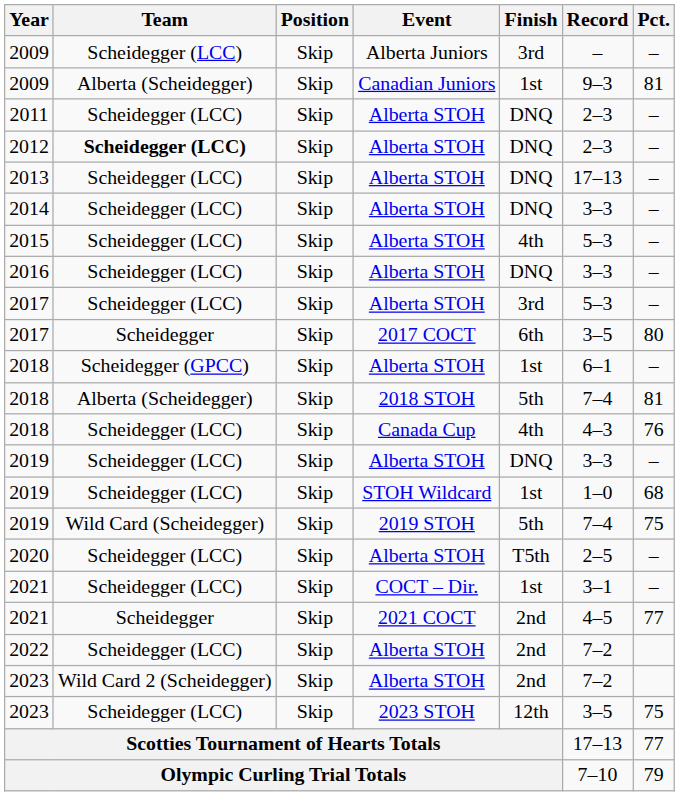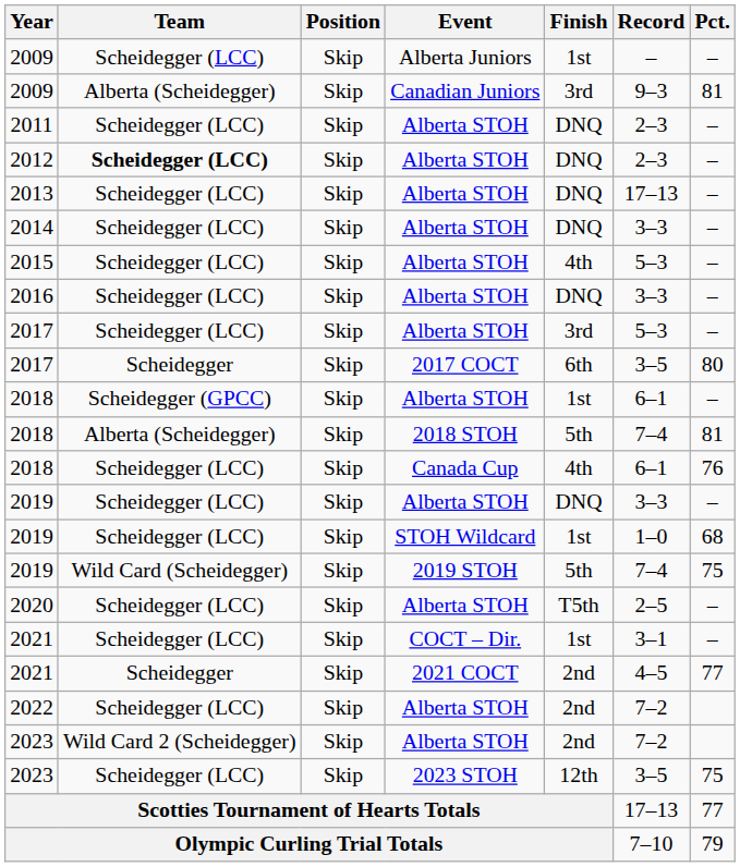 <table class="wikitable" style="text-align: center;">
 <tr>
 <th scope="col">Year</th>
 <th scope="col">Team</th>
 <th scope="col">Position</th>
 <th scope="col">Event</th>
 <th scope="col">Finish</th>
 <th scope="col">Record</th>
 <th scope="col">Pct.</th>
 </tr>
 <tr>
 <td>2009</td>
 <td>Scheidegger (<a href='#'>LCC</a>)</td>
 <td>Skip</td>
 <td>Alberta Juniors</td>
-<td>3rd</td>
+<td>1st</td>
 <td>–</td>
 <td>–</td>
 </tr>
 <tr>
 <td>2009</td>
 <td>Alberta (Scheidegger)</td>
 <td>Skip</td>
 <td><a href='#'>Canadian Juniors</a></td>
-<td>1st</td>
+<td>3rd</td>
 <td>9–3</td>
 <td>81</td>
 </tr>
 <tr>
 <td>2011</td>
 <td>Scheidegger (LCC)</td>
 <td>Skip</td>
 <td><a href='#'>Alberta STOH</a></td>
 <td>DNQ</td>
 <td>2–3</td>
 <td>–</td>
 </tr>
 <tr>
 <td>2012</td>
 <td><strong>Scheidegger (LCC)</strong></td>
 <td>Skip</td>
 <td><a href='#'>Alberta STOH</a></td>
 <td>DNQ</td>
 <td>2–3</td>
 <td>–</td>
 </tr>
 <tr>
 <td>2013</td>
 <td>Scheidegger (LCC)</td>
 <td>Skip</td>
 <td><a href='#'>Alberta STOH</a></td>
 <td>DNQ</td>
 <td>17–13</td>
 <td>–</td>
 </tr>
 <tr>
 <td>2014</td>
 <td>Scheidegger (LCC)</td>
 <td>Skip</td>
 <td><a href='#'>Alberta STOH</a></td>
 <td>DNQ</td>
 <td>3–3</td>
 <td>–</td>
 </tr>
 <tr>
 <td>2015</td>
 <td>Scheidegger (LCC)</td>
 <td>Skip</td>
 <td><a href='#'>Alberta STOH</a></td>
 <td>4th</td>
 <td>5–3</td>
 <td>–</td>
 </tr>
 <tr>
 <td>2016</td>
 <td>Scheidegger (LCC)</td>
 <td>Skip</td>
 <td><a href='#'>Alberta STOH</a></td>
 <td>DNQ</td>
 <td>3–3</td>
 <td>–</td>
 </tr>
 <tr>
 <td>2017</td>
 <td>Scheidegger (LCC)</td>
 <td>Skip</td>
 <td><a href='#'>Alberta STOH</a></td>
 <td>3rd</td>
 <td>5–3</td>
 <td>–</td>
 </tr>
 <tr>
 <td>2017</td>
 <td>Scheidegger</td>
 <td>Skip</td>
 <td><a href='#'>2017 COCT</a></td>
 <td>6th</td>
 <td>3–5</td>
 <td>80</td>
 </tr>
 <tr>
 <td>2018</td>
 <td>Scheidegger (<a href='#'>GPCC</a>)</td>
 <td>Skip</td>
 <td><a href='#'>Alberta STOH</a></td>
 <td>1st</td>
 <td>6–1</td>
 <td>–</td>
 </tr>
 <tr>
 <td>2018</td>
 <td>Alberta (Scheidegger)</td>
 <td>Skip</td>
 <td><a href='#'>2018 STOH</a></td>
 <td>5th</td>
 <td>7–4</td>
 <td>81</td>
 </tr>
 <tr>
 <td>2018</td>
 <td>Scheidegger (LCC)</td>
 <td>Skip</td>
 <td><a href='#'>Canada Cup</a></td>
 <td>4th</td>
-<td>4–3</td>
+<td>6–1</td>
 <td>76</td>
 </tr>
 <tr>
 <td>2019</td>
 <td>Scheidegger (LCC)</td>
 <td>Skip</td>
 <td><a href='#'>Alberta STOH</a></td>
 <td>DNQ</td>
 <td>3–3</td>
 <td>–</td>
 </tr>
 <tr>
 <td>2019</td>
 <td>Scheidegger (LCC)</td>
 <td>Skip</td>
 <td><a href='#'>STOH Wildcard</a></td>
 <td>1st</td>
 <td>1–0</td>
 <td>68</td>
 </tr>
 <tr>
 <td>2019</td>
 <td>Wild Card (Scheidegger)</td>
 <td>Skip</td>
 <td><a href='#'>2019 STOH</a></td>
 <td>5th</td>
 <td>7–4</td>
 <td>75</td>
 </tr>
 <tr>
 <td>2020</td>
 <td>Scheidegger (LCC)</td>
 <td>Skip</td>
 <td><a href='#'>Alberta STOH</a></td>
 <td>T5th</td>
 <td>2–5</td>
 <td>–</td>
 </tr>
 <tr>
 <td>2021</td>
 <td>Scheidegger (LCC)</td>
 <td>Skip</td>
 <td><a href='#'>COCT – Dir.</a></td>
 <td>1st</td>
 <td>3–1</td>
 <td>–</td>
 </tr>
 <tr>
 <td>2021</td>
 <td>Scheidegger</td>
 <td>Skip</td>
 <td><a href='#'>2021 COCT</a></td>
 <td>2nd</td>
 <td>4–5</td>
 <td>77</td>
 </tr>
 <tr>
 <td>2022</td>
 <td>Scheidegger (LCC)</td>
 <td>Skip</td>
 <td><a href='#'>Alberta STOH</a></td>
 <td>2nd</td>
 <td>7–2</td>
 <td></td>
 </tr>
 <tr>
 <td>2023</td>
 <td>Wild Card 2 (Scheidegger)</td>
 <td>Skip</td>
 <td><a href='#'>Alberta STOH</a></td>
 <td>2nd</td>
 <td>7–2</td>
 <td></td>
 </tr>
 <tr>
 <td>2023</td>
 <td>Scheidegger (LCC)</td>
 <td>Skip</td>
 <td><a href='#'>2023 STOH</a></td>
 <td>12th</td>
 <td>3–5</td>
 <td>75</td>
 </tr>
 <tr>
 <th scope="row" colspan="5">Scotties Tournament of Hearts Totals</th>
 <td>17–13</td>
 <td>77</td>
 </tr>
 <tr>
 <th scope="row" colspan="5">Olympic Curling Trial Totals</th>
 <td>7–10</td>
 <td>79</td>
 </tr>
 </table>
